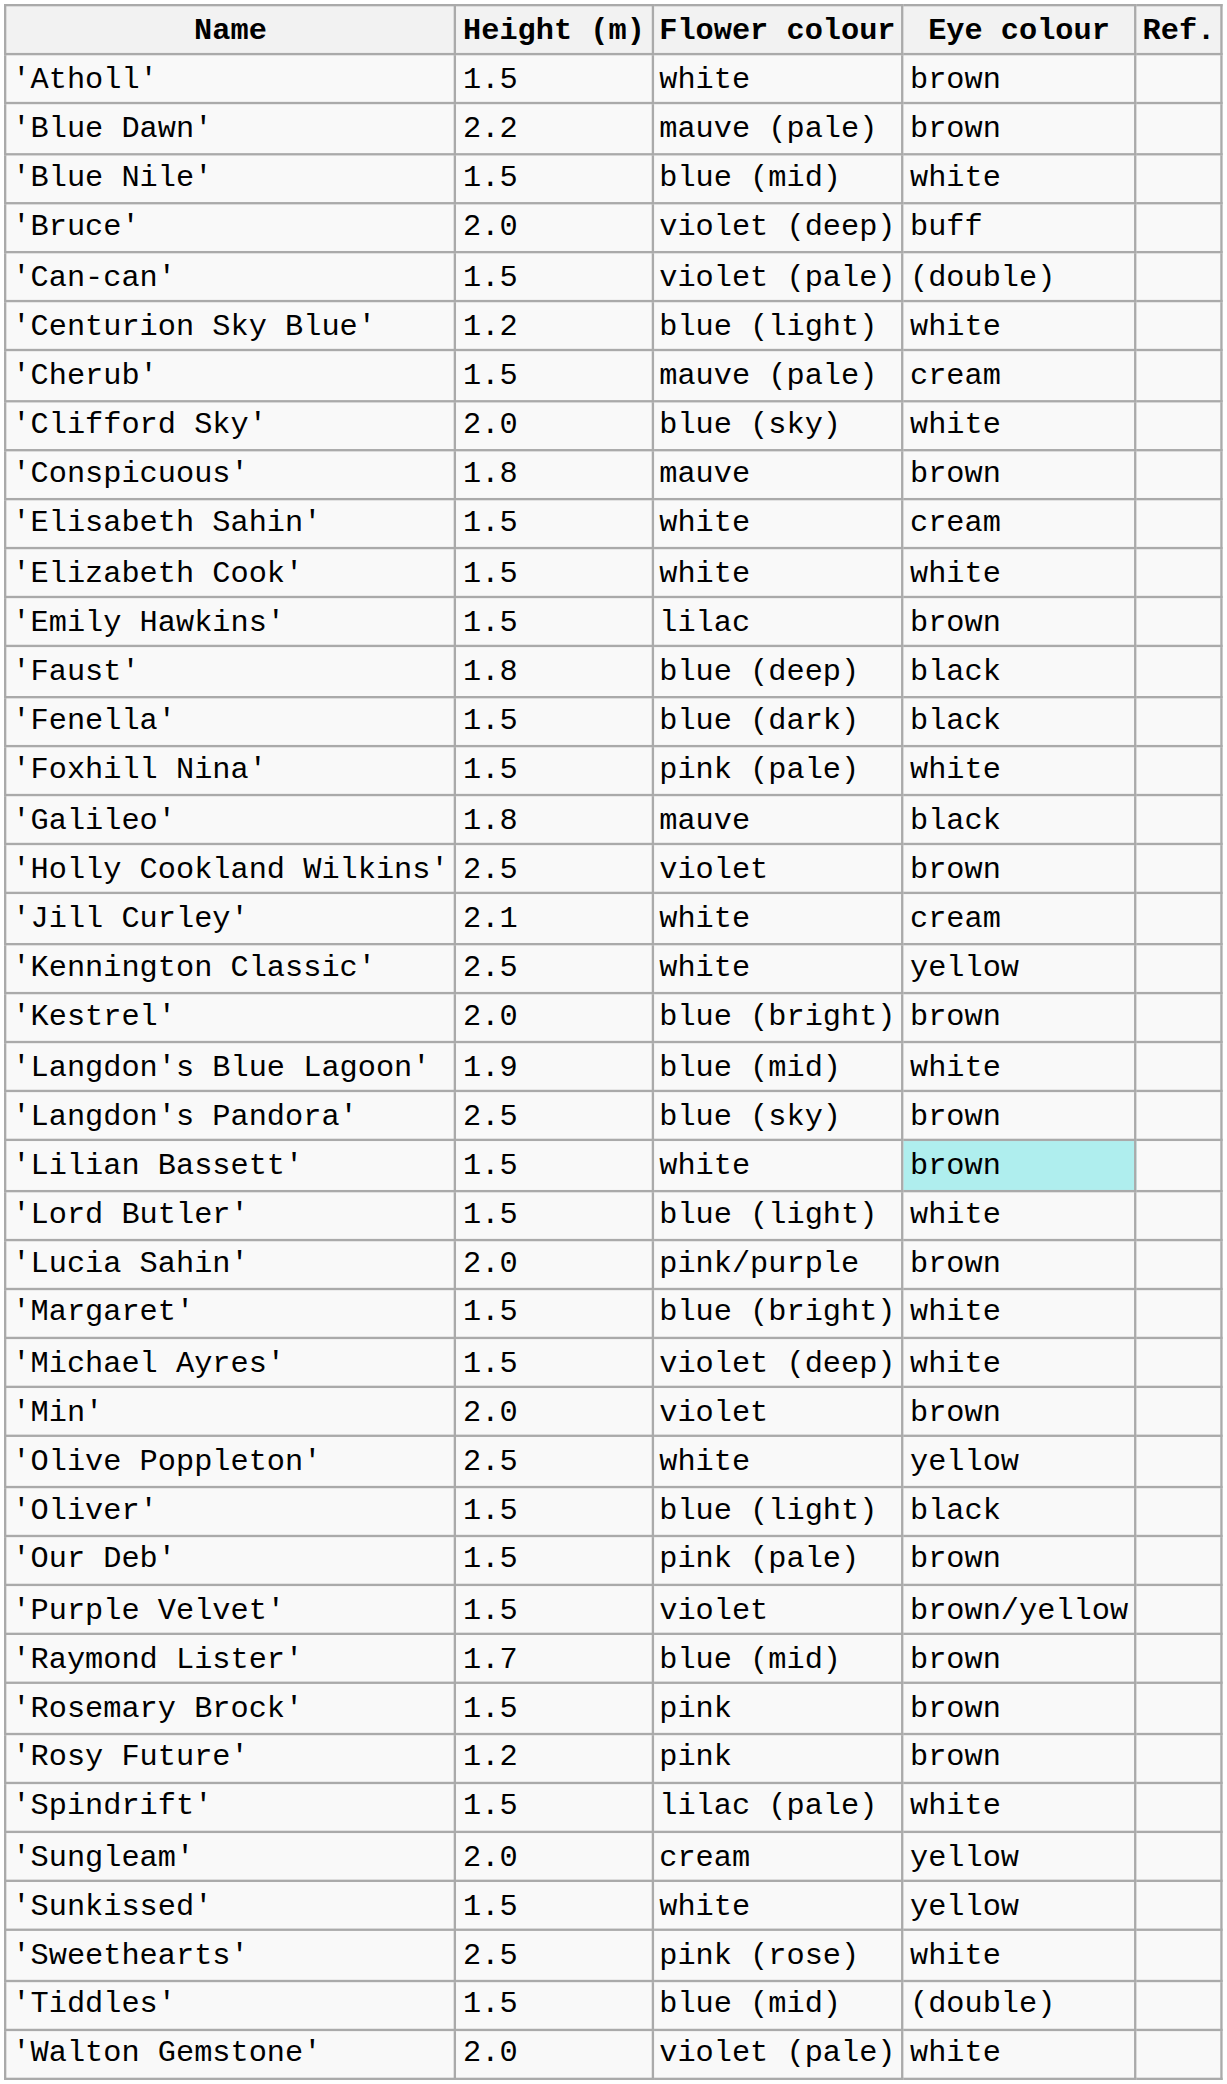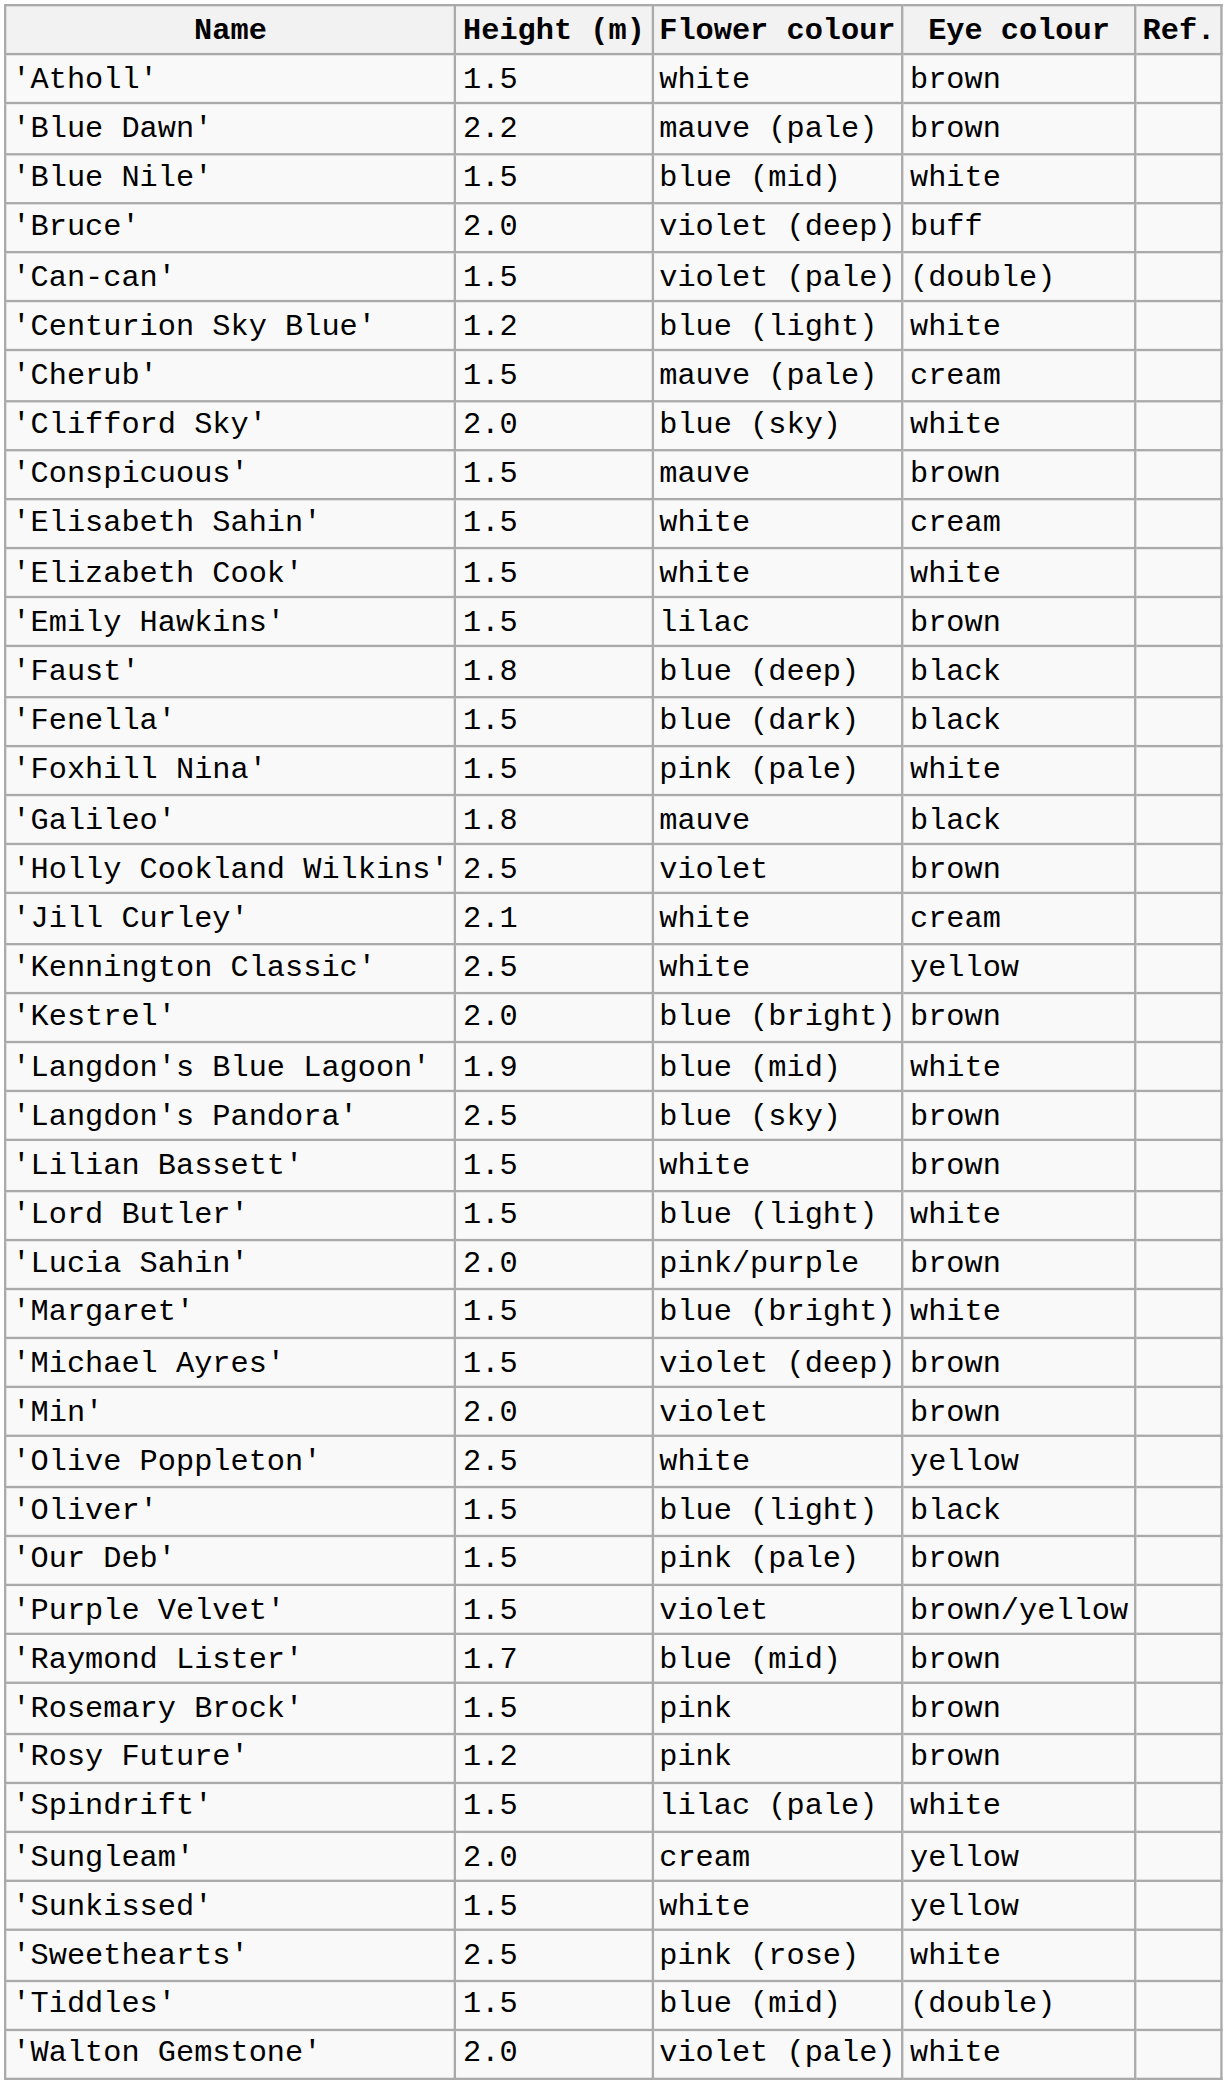 <table class="wikitable sortable">
 <tr>
 <th>Name</th>
 <th>Height (m)</th>
 <th>Flower colour</th>
 <th>Eye colour</th>
 <th>Ref.</th>
 </tr>
 <tr>
 <td>'Atholl'</td>
 <td>1.5</td>
 <td>white</td>
 <td>brown</td>
 <td></td>
 </tr>
 <tr>
 <td>'Blue Dawn'</td>
 <td>2.2</td>
 <td>mauve (pale)</td>
 <td>brown</td>
 <td></td>
 </tr>
 <tr>
 <td>'Blue Nile'</td>
 <td>1.5</td>
 <td>blue (mid)</td>
 <td>white</td>
 <td></td>
 </tr>
 <tr>
 <td>'Bruce'</td>
 <td>2.0</td>
 <td>violet (deep)</td>
 <td>buff</td>
 <td></td>
 </tr>
 <tr>
 <td>'Can-can'</td>
 <td>1.5</td>
 <td>violet (pale)</td>
 <td>(double)</td>
 <td></td>
 </tr>
 <tr>
 <td>'Centurion Sky Blue'</td>
 <td>1.2</td>
 <td>blue (light)</td>
 <td>white</td>
 <td></td>
 </tr>
 <tr>
 <td>'Cherub'</td>
 <td>1.5</td>
 <td>mauve (pale)</td>
 <td>cream</td>
 <td></td>
 </tr>
 <tr>
 <td>'Clifford Sky'</td>
 <td>2.0</td>
 <td>blue (sky)</td>
 <td>white</td>
 <td></td>
 </tr>
 <tr>
 <td>'Conspicuous'</td>
-<td>1.8</td>
+<td>1.5</td>
 <td>mauve</td>
 <td>brown</td>
 <td></td>
 </tr>
 <tr>
 <td>'Elisabeth Sahin'</td>
 <td>1.5</td>
 <td>white</td>
 <td>cream</td>
 <td></td>
 </tr>
 <tr>
 <td>'Elizabeth Cook'</td>
 <td>1.5</td>
 <td>white</td>
 <td>white</td>
 <td></td>
 </tr>
 <tr>
 <td>'Emily Hawkins'</td>
 <td>1.5</td>
 <td>lilac</td>
 <td>brown</td>
 <td></td>
 </tr>
 <tr>
 <td>'Faust'</td>
 <td>1.8</td>
 <td>blue (deep)</td>
 <td>black</td>
 <td></td>
 </tr>
 <tr>
 <td>'Fenella'</td>
 <td>1.5</td>
 <td>blue (dark)</td>
 <td>black</td>
 <td></td>
 </tr>
 <tr>
 <td>'Foxhill Nina'</td>
 <td>1.5</td>
 <td>pink (pale)</td>
 <td>white</td>
 <td></td>
 </tr>
 <tr>
 <td>'Galileo'</td>
 <td>1.8</td>
 <td>mauve</td>
 <td>black</td>
 <td></td>
 </tr>
 <tr>
 <td>'Holly Cookland Wilkins'</td>
 <td>2.5</td>
 <td>violet</td>
 <td>brown</td>
 <td></td>
 </tr>
 <tr>
 <td>'Jill Curley'</td>
 <td>2.1</td>
 <td>white</td>
 <td>cream</td>
 <td></td>
 </tr>
 <tr>
 <td>'Kennington Classic'</td>
 <td>2.5</td>
 <td>white</td>
 <td>yellow</td>
 <td></td>
 </tr>
 <tr>
 <td>'Kestrel'</td>
 <td>2.0</td>
 <td>blue (bright)</td>
 <td>brown</td>
 <td></td>
 </tr>
 <tr>
 <td>'Langdon's Blue Lagoon'</td>
 <td>1.9</td>
 <td>blue (mid)</td>
 <td>white</td>
 <td></td>
 </tr>
 <tr>
 <td>'Langdon's Pandora'</td>
 <td>2.5</td>
 <td>blue (sky)</td>
 <td>brown</td>
 <td></td>
 </tr>
 <tr>
 <td>'Lilian Bassett'</td>
 <td>1.5</td>
 <td>white</td>
-<td style="background: paleturquoise;">brown</td>
+<td>brown</td>
 <td></td>
 </tr>
 <tr>
 <td>'Lord Butler'</td>
 <td>1.5</td>
 <td>blue (light)</td>
 <td>white</td>
 <td></td>
 </tr>
 <tr>
 <td>'Lucia Sahin'</td>
 <td>2.0</td>
 <td>pink/purple</td>
 <td>brown</td>
 <td></td>
 </tr>
 <tr>
 <td>'Margaret'</td>
 <td>1.5</td>
 <td>blue (bright)</td>
 <td>white</td>
 <td></td>
 </tr>
 <tr>
 <td>'Michael Ayres'</td>
 <td>1.5</td>
 <td>violet (deep)</td>
-<td>white</td>
+<td>brown</td>
 <td></td>
 </tr>
 <tr>
 <td>'Min'</td>
 <td>2.0</td>
 <td>violet</td>
 <td>brown</td>
 <td></td>
 </tr>
 <tr>
 <td>'Olive Poppleton'</td>
 <td>2.5</td>
 <td>white</td>
 <td>yellow</td>
 <td></td>
 </tr>
 <tr>
 <td>'Oliver'</td>
 <td>1.5</td>
 <td>blue (light)</td>
 <td>black</td>
 <td></td>
 </tr>
 <tr>
 <td>'Our Deb'</td>
 <td>1.5</td>
 <td>pink (pale)</td>
 <td>brown</td>
 <td></td>
 </tr>
 <tr>
 <td>'Purple Velvet'</td>
 <td>1.5</td>
 <td>violet</td>
 <td>brown/yellow</td>
 <td></td>
 </tr>
 <tr>
 <td>'Raymond Lister'</td>
 <td>1.7</td>
 <td>blue (mid)</td>
 <td>brown</td>
 <td></td>
 </tr>
 <tr>
 <td>'Rosemary Brock'</td>
 <td>1.5</td>
 <td>pink</td>
 <td>brown</td>
 <td></td>
 </tr>
 <tr>
 <td>'Rosy Future'</td>
 <td>1.2</td>
 <td>pink</td>
 <td>brown</td>
 <td></td>
 </tr>
 <tr>
 <td>'Spindrift'</td>
 <td>1.5</td>
 <td>lilac (pale)</td>
 <td>white</td>
 <td></td>
 </tr>
 <tr>
 <td>'Sungleam'</td>
 <td>2.0</td>
 <td>cream</td>
 <td>yellow</td>
 <td></td>
 </tr>
 <tr>
 <td>'Sunkissed'</td>
 <td>1.5</td>
 <td>white</td>
 <td>yellow</td>
 <td></td>
 </tr>
 <tr>
 <td>'Sweethearts'</td>
 <td>2.5</td>
 <td>pink (rose)</td>
 <td>white</td>
 <td></td>
 </tr>
 <tr>
 <td>'Tiddles'</td>
 <td>1.5</td>
 <td>blue (mid)</td>
 <td>(double)</td>
 <td></td>
 </tr>
 <tr>
 <td>'Walton Gemstone'</td>
 <td>2.0</td>
 <td>violet (pale)</td>
 <td>white</td>
 <td></td>
 </tr>
 </table>
